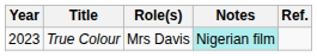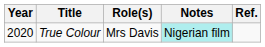 <table class="wikitable">
 <tr>
 <th scope="col">Year</th>
 <th scope="col">Title</th>
 <th scope="col">Role(s)</th>
 <th class="unsortable">Notes</th>
 <th class="unsortable">Ref.</th>
 </tr>
 <tr>
-<td>2023</td>
+<td>2020</td>
 <td><em>True Colour</em></td>
 <td>Mrs Davis</td>
 <td style="background: paleturquoise;">Nigerian film</td>
 <td style="text-align:center;"></td>
 </tr>
 </table>
